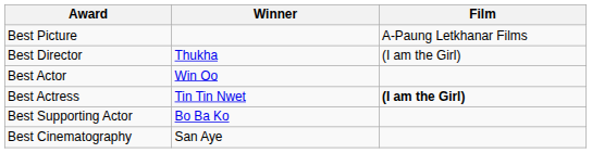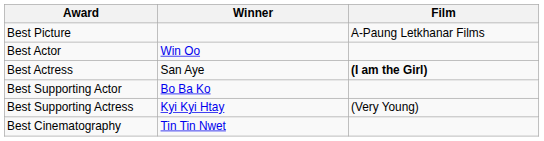 <table class="wikitable">
 <tr>
 <th width="200"><strong>Award</strong></th>
 <th width="250"><strong>Winner</strong></th>
 <th width="250"><strong>Film</strong></th>
 </tr>
 <tr>
 <td>Best Picture</td>
 <td></td>
 <td>A-Paung Letkhanar Films</td>
 </tr>
 <tr>
-<td>Best Director</td>
-<td><a href='#'>Thukha</a></td>
-<td> (I am the Girl)</td>
-</tr>
-<tr>
 <td>Best Actor</td>
 <td><a href='#'>Win Oo</a></td>
 <td></td>
 </tr>
 <tr>
 <td>Best Actress</td>
-<td><a href='#'>Tin Tin Nwet</a></td>
+<td>San Aye</td>
 <td><strong> (I am the Girl)</strong></td>
 </tr>
 <tr>
 <td>Best Supporting Actor</td>
 <td><a href='#'>Bo Ba Ko</a></td>
 <td></td>
 </tr>
 <tr>
+<td>Best Supporting Actress</td>
+<td><a href='#'>Kyi Kyi Htay</a></td>
+<td> (Very Young)</td>
+</tr>
+<tr>
 <td>Best Cinematography</td>
-<td>San Aye</td>
+<td><a href='#'>Tin Tin Nwet</a></td>
 <td></td>
 </tr>
 </table>
